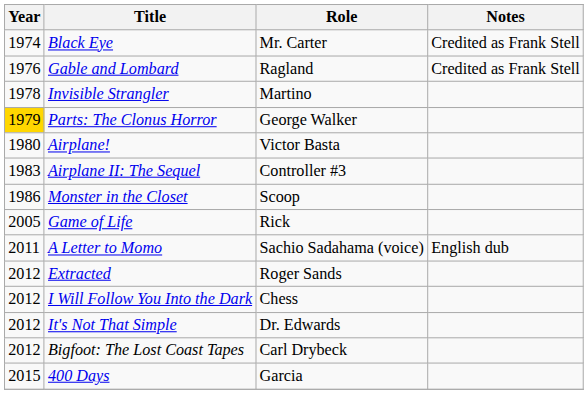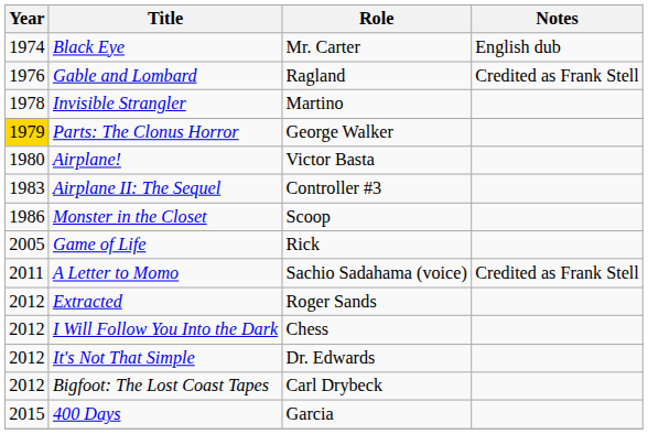 <table class="wikitable sortable">
 <tr>
 <th>Year</th>
 <th>Title</th>
 <th>Role</th>
 <th class="unsortable">Notes</th>
 </tr>
 <tr>
 <td>1974</td>
 <td><em><a href='#'>Black Eye</a></em></td>
 <td>Mr. Carter</td>
-<td>Credited as Frank Stell</td>
+<td>English dub</td>
 </tr>
 <tr>
 <td>1976</td>
 <td><em><a href='#'>Gable and Lombard</a></em></td>
 <td>Ragland</td>
 <td>Credited as Frank Stell</td>
 </tr>
 <tr>
 <td>1978</td>
 <td><em><a href='#'>Invisible Strangler</a></em></td>
 <td>Martino</td>
 <td></td>
 </tr>
 <tr>
 <td style="background: gold;">1979</td>
 <td><em><a href='#'>Parts: The Clonus Horror</a></em></td>
 <td>George Walker</td>
 <td></td>
 </tr>
 <tr>
 <td>1980</td>
 <td><em><a href='#'>Airplane!</a></em></td>
 <td>Victor Basta</td>
 <td></td>
 </tr>
 <tr>
 <td>1983</td>
 <td><em><a href='#'>Airplane II: The Sequel</a></em></td>
 <td>Controller #3</td>
 <td></td>
 </tr>
 <tr>
 <td>1986</td>
 <td><em><a href='#'>Monster in the Closet</a></em></td>
 <td>Scoop</td>
 <td></td>
 </tr>
 <tr>
 <td>2005</td>
 <td><em><a href='#'>Game of Life</a></em></td>
 <td>Rick</td>
 <td></td>
 </tr>
 <tr>
 <td>2011</td>
 <td><em><a href='#'>A Letter to Momo</a></em></td>
 <td>Sachio Sadahama (voice)</td>
-<td>English dub</td>
+<td>Credited as Frank Stell</td>
 </tr>
 <tr>
 <td>2012</td>
 <td><em><a href='#'>Extracted</a></em></td>
 <td>Roger Sands</td>
 <td></td>
 </tr>
 <tr>
 <td>2012</td>
 <td><em><a href='#'>I Will Follow You Into the Dark</a></em></td>
 <td>Chess</td>
 <td></td>
 </tr>
 <tr>
 <td>2012</td>
 <td><em><a href='#'>It's Not That Simple</a></em></td>
 <td>Dr. Edwards</td>
 <td></td>
 </tr>
 <tr>
 <td>2012</td>
 <td><em>Bigfoot: The Lost Coast Tapes</em></td>
 <td>Carl Drybeck</td>
 <td></td>
 </tr>
 <tr>
 <td>2015</td>
 <td><em><a href='#'>400 Days</a></em></td>
 <td>Garcia</td>
 <td></td>
 </tr>
 <tr>
 </tr>
 </table>
